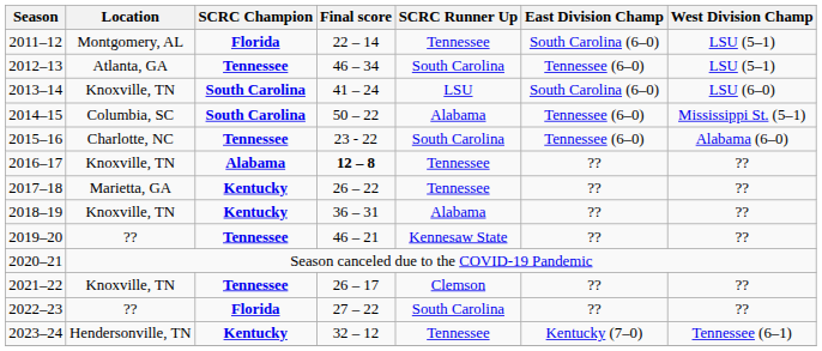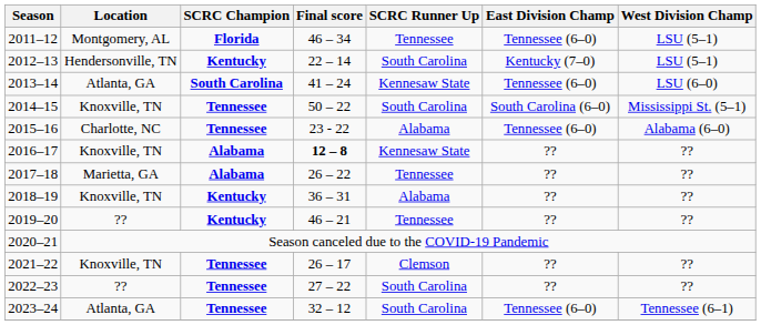 <table class="wikitable" style="text-align: center;">
 <tr>
 <th>Season</th>
 <th>Location</th>
 <th>SCRC Champion</th>
 <th>Final score</th>
 <th>SCRC Runner Up</th>
 <th>East Division Champ</th>
 <th>West Division Champ</th>
 </tr>
 <tr>
 <td>2011–12</td>
 <td>Montgomery, AL</td>
 <td><strong><a href='#'>Florida</a></strong></td>
-<td>22 – 14</td>
+<td>46 – 34</td>
 <td><a href='#'>Tennessee</a></td>
-<td><a href='#'>South Carolina</a> (6–0)</td>
+<td><a href='#'>Tennessee</a> (6–0)</td>
 <td><a href='#'>LSU</a> (5–1)</td>
 </tr>
 <tr>
 <td>2012–13</td>
-<td>Atlanta, GA</td>
-<td><strong><a href='#'>Tennessee</a></strong></td>
-<td>46 – 34</td>
+<td>Hendersonville, TN</td>
+<td><strong><a href='#'>Kentucky</a></strong></td>
+<td>22 – 14</td>
 <td><a href='#'>South Carolina</a></td>
-<td><a href='#'>Tennessee</a> (6–0)</td>
+<td><a href='#'>Kentucky</a> (7–0)</td>
 <td><a href='#'>LSU</a> (5–1)</td>
 </tr>
 <tr>
 <td>2013–14</td>
-<td>Knoxville, TN</td>
+<td>Atlanta, GA</td>
 <td><strong><a href='#'>South Carolina</a></strong></td>
 <td>41 – 24</td>
-<td><a href='#'>LSU</a></td>
-<td><a href='#'>South Carolina</a> (6–0)</td>
+<td><a href='#'>Kennesaw State</a></td>
+<td><a href='#'>Tennessee</a> (6–0)</td>
 <td><a href='#'>LSU</a> (6–0)</td>
 </tr>
 <tr>
 <td>2014–15</td>
-<td>Columbia, SC</td>
-<td><strong><a href='#'>South Carolina</a></strong></td>
+<td>Knoxville, TN</td>
+<td><strong><a href='#'>Tennessee</a></strong></td>
 <td>50 – 22</td>
-<td><a href='#'>Alabama</a></td>
-<td><a href='#'>Tennessee</a> (6–0)</td>
+<td><a href='#'>South Carolina</a></td>
+<td><a href='#'>South Carolina</a> (6–0)</td>
 <td><a href='#'>Mississippi St.</a> (5–1)</td>
 </tr>
 <tr>
 <td>2015–16</td>
 <td>Charlotte, NC</td>
 <td><strong><a href='#'>Tennessee</a></strong></td>
 <td>23 - 22</td>
-<td><a href='#'>South Carolina</a></td>
+<td><a href='#'>Alabama</a></td>
 <td><a href='#'>Tennessee</a> (6–0)</td>
 <td><a href='#'>Alabama</a> (6–0)</td>
 </tr>
 <tr>
 <td>2016–17</td>
 <td>Knoxville, TN</td>
 <td><strong><a href='#'>Alabama</a></strong></td>
 <td><strong>12 – 8</strong></td>
-<td><a href='#'>Tennessee</a></td>
+<td><a href='#'>Kennesaw State</a></td>
 <td>??</td>
 <td>??</td>
 </tr>
 <tr>
 <td>2017–18</td>
 <td>Marietta, GA</td>
-<td><strong><a href='#'>Kentucky</a></strong></td>
+<td><strong><a href='#'>Alabama</a></strong></td>
 <td>26 – 22</td>
 <td><a href='#'>Tennessee</a></td>
 <td>??</td>
 <td>??</td>
 </tr>
 <tr>
 <td>2018–19</td>
 <td>Knoxville, TN</td>
 <td><strong><a href='#'>Kentucky</a></strong></td>
 <td>36 – 31</td>
 <td><a href='#'>Alabama</a></td>
 <td>??</td>
 <td>??</td>
 </tr>
 <tr>
 <td>2019–20</td>
 <td>??</td>
-<td><strong><a href='#'>Tennessee</a></strong></td>
+<td><strong><a href='#'>Kentucky</a></strong></td>
 <td>46 – 21</td>
-<td><a href='#'>Kennesaw State</a></td>
+<td><a href='#'>Tennessee</a></td>
 <td>??</td>
 <td>??</td>
 </tr>
 <tr>
 <td>2020–21</td>
 <td colspan=6>Season canceled due to the <a href='#'>COVID-19 Pandemic</a></td>
 </tr>
 <tr>
 <td>2021–22</td>
 <td>Knoxville, TN</td>
 <td><strong><a href='#'>Tennessee</a></strong></td>
 <td>26 – 17</td>
 <td><a href='#'>Clemson</a></td>
 <td>??</td>
 <td>??</td>
 </tr>
 <tr>
 <td>2022–23</td>
 <td>??</td>
-<td><strong><a href='#'>Florida</a></strong></td>
+<td><strong><a href='#'>Tennessee</a></strong></td>
 <td>27 – 22</td>
 <td><a href='#'>South Carolina</a></td>
 <td>??</td>
 <td>??</td>
 </tr>
 <tr>
 <td>2023–24</td>
-<td>Hendersonville, TN</td>
-<td><strong><a href='#'>Kentucky</a></strong></td>
+<td>Atlanta, GA</td>
+<td><strong><a href='#'>Tennessee</a></strong></td>
 <td>32 – 12</td>
-<td><a href='#'>Tennessee</a></td>
-<td><a href='#'>Kentucky</a> (7–0)</td>
+<td><a href='#'>South Carolina</a></td>
+<td><a href='#'>Tennessee</a> (6–0)</td>
 <td><a href='#'>Tennessee</a> (6–1)</td>
 </tr>
 <tr>
 </tr>
 </table>
